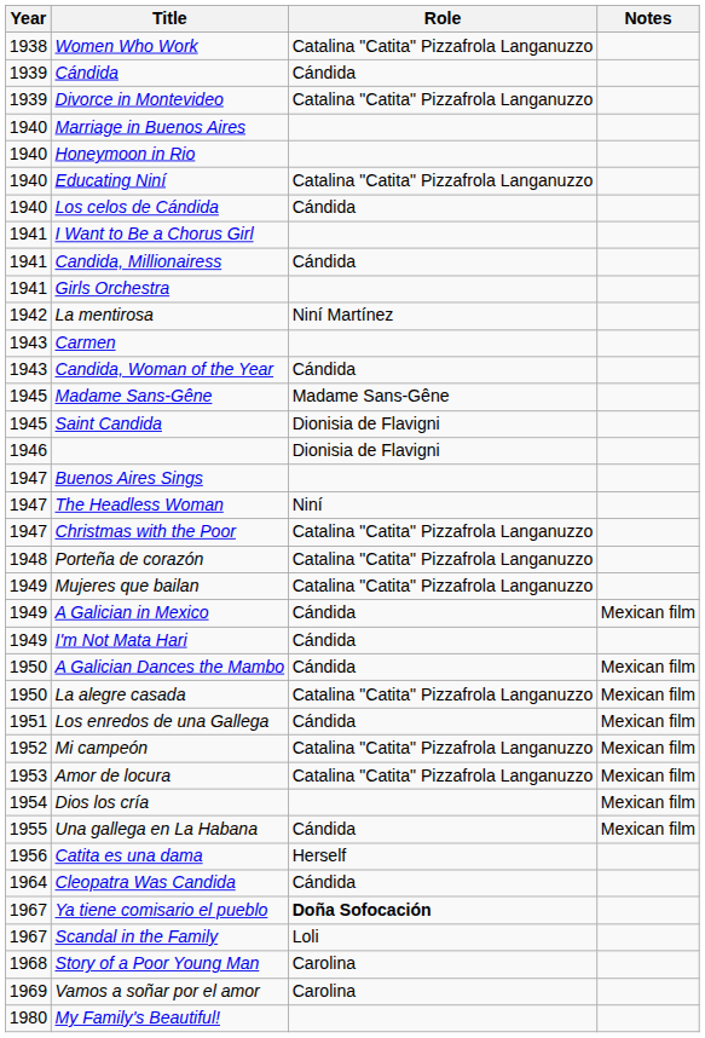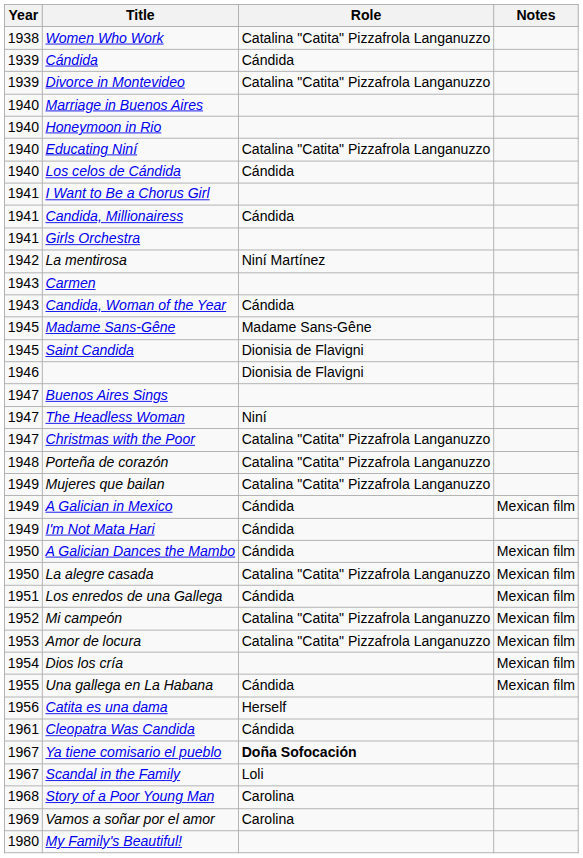 <table class="wikitable sortable" style="margin:1em 0;">
 <tr style="background:#b0c4de;">
 <th>Year</th>
 <th>Title</th>
 <th>Role</th>
 <th>Notes</th>
 </tr>
 <tr>
 <td>1938</td>
 <td><em><a href='#'>Women Who Work</a></em></td>
 <td>Catalina "Catita" Pizzafrola Langanuzzo</td>
 <td></td>
 </tr>
 <tr>
 <td>1939</td>
 <td><em><a href='#'>Cándida</a></em></td>
 <td>Cándida</td>
 <td></td>
 </tr>
 <tr>
 <td>1939</td>
 <td><em><a href='#'>Divorce in Montevideo</a></em></td>
 <td>Catalina "Catita" Pizzafrola Langanuzzo</td>
 <td></td>
 </tr>
 <tr>
 <td>1940</td>
 <td><em><a href='#'>Marriage in Buenos Aires</a></em></td>
 <td></td>
 <td></td>
 </tr>
 <tr>
 <td>1940</td>
 <td><em><a href='#'>Honeymoon in Rio</a></em></td>
 <td></td>
 <td></td>
 </tr>
 <tr>
 <td>1940</td>
 <td><em><a href='#'>Educating Niní</a></em></td>
 <td>Catalina "Catita" Pizzafrola Langanuzzo</td>
 <td></td>
 </tr>
 <tr>
 <td>1940</td>
 <td><em><a href='#'>Los celos de Cándida</a></em></td>
 <td>Cándida</td>
 <td></td>
 </tr>
 <tr>
 <td>1941</td>
 <td><em><a href='#'>I Want to Be a Chorus Girl</a></em></td>
 <td></td>
 <td></td>
 </tr>
 <tr>
 <td>1941</td>
 <td><em><a href='#'>Candida, Millionairess</a></em></td>
 <td>Cándida</td>
 <td></td>
 </tr>
 <tr>
 <td>1941</td>
 <td><em><a href='#'>Girls Orchestra</a></em></td>
 <td></td>
 <td></td>
 </tr>
 <tr>
 <td>1942</td>
 <td><em>La mentirosa</em></td>
 <td>Niní Martínez</td>
 <td></td>
 </tr>
 <tr>
 <td>1943</td>
 <td><em><a href='#'>Carmen</a></em></td>
 <td></td>
 <td></td>
 </tr>
 <tr>
 <td>1943</td>
 <td><em><a href='#'>Candida, Woman of the Year</a></em></td>
 <td>Cándida</td>
 <td></td>
 </tr>
 <tr>
 <td>1945</td>
 <td><em><a href='#'>Madame Sans-Gêne</a></em></td>
 <td>Madame Sans-Gêne</td>
 <td></td>
 </tr>
 <tr>
 <td>1945</td>
 <td><em><a href='#'>Saint Candida</a></em></td>
 <td>Dionisia de Flavigni</td>
 <td></td>
 </tr>
 <tr>
 <td>1946</td>
 <td><em></em></td>
 <td>Dionisia de Flavigni</td>
 <td></td>
 </tr>
 <tr>
 <td>1947</td>
 <td><em><a href='#'>Buenos Aires Sings</a></em></td>
 <td></td>
 <td></td>
 </tr>
 <tr>
 <td>1947</td>
 <td><em><a href='#'>The Headless Woman</a></em></td>
 <td>Niní</td>
 <td></td>
 </tr>
 <tr>
 <td>1947</td>
 <td><em><a href='#'>Christmas with the Poor</a></em></td>
 <td>Catalina "Catita" Pizzafrola Langanuzzo</td>
 <td></td>
 </tr>
 <tr>
 <td>1948</td>
 <td><em>Porteña de corazón</em></td>
 <td>Catalina "Catita" Pizzafrola Langanuzzo</td>
 <td></td>
 </tr>
 <tr>
 <td>1949</td>
 <td><em>Mujeres que bailan</em></td>
 <td>Catalina "Catita" Pizzafrola Langanuzzo</td>
 <td></td>
 </tr>
 <tr>
 <td>1949</td>
 <td><em><a href='#'>A Galician in Mexico</a></em></td>
 <td>Cándida</td>
 <td>Mexican film</td>
 </tr>
 <tr>
 <td>1949</td>
 <td><em><a href='#'>I'm Not Mata Hari</a></em></td>
 <td>Cándida</td>
 </tr>
 <tr>
 <td>1950</td>
 <td><em><a href='#'>A Galician Dances the Mambo</a></em></td>
 <td>Cándida</td>
 <td>Mexican film</td>
 </tr>
 <tr>
 <td>1950</td>
 <td><em>La alegre casada</em></td>
 <td>Catalina "Catita" Pizzafrola Langanuzzo</td>
 <td>Mexican film</td>
 </tr>
 <tr>
 <td>1951</td>
 <td><em>Los enredos de una Gallega</em></td>
 <td>Cándida</td>
 <td>Mexican film</td>
 </tr>
 <tr>
 <td>1952</td>
 <td><em>Mi campeón</em></td>
 <td>Catalina "Catita" Pizzafrola Langanuzzo</td>
 <td>Mexican film</td>
 </tr>
 <tr>
 <td>1953</td>
 <td><em>Amor de locura</em></td>
 <td>Catalina "Catita" Pizzafrola Langanuzzo</td>
 <td>Mexican film</td>
 </tr>
 <tr>
 <td>1954</td>
 <td><em>Dios los cría</em></td>
 <td></td>
 <td>Mexican film</td>
 </tr>
 <tr>
 <td>1955</td>
 <td><em>Una gallega en La Habana</em></td>
 <td>Cándida</td>
 <td>Mexican film</td>
 </tr>
 <tr>
 <td>1956</td>
 <td><em><a href='#'>Catita es una dama</a></em></td>
 <td>Herself</td>
 <td></td>
 </tr>
 <tr>
-<td>1964</td>
+<td>1961</td>
 <td><em><a href='#'>Cleopatra Was Candida</a></em></td>
 <td>Cándida</td>
 <td></td>
 </tr>
 <tr>
 <td>1967</td>
 <td><em><a href='#'>Ya tiene comisario el pueblo</a></em></td>
 <td><strong>Doña Sofocación</strong></td>
 <td></td>
 </tr>
 <tr>
 <td>1967</td>
 <td><em><a href='#'>Scandal in the Family</a></em></td>
 <td>Loli</td>
 <td></td>
 </tr>
 <tr>
 <td>1968</td>
 <td><em><a href='#'>Story of a Poor Young Man</a></em></td>
 <td>Carolina</td>
 <td></td>
 </tr>
 <tr>
 <td>1969</td>
 <td><em>Vamos a soñar por el amor</em></td>
 <td>Carolina</td>
 <td></td>
 </tr>
 <tr>
 <td>1980</td>
 <td><em><a href='#'>My Family's Beautiful!</a></em></td>
 <td></td>
 <td></td>
 </tr>
 </table>
